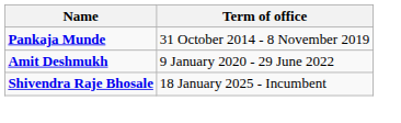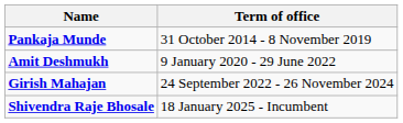 <table class="wikitable">
 <tr>
 <th>Name</th>
 <th>Term of office</th>
 </tr>
 <tr>
 <td><strong><a href='#'>Pankaja Munde</a></strong></td>
 <td>31 October 2014 - 8 November 2019</td>
 </tr>
 <tr>
 <td><strong><a href='#'>Amit Deshmukh</a></strong></td>
 <td>9 January 2020 - 29 June 2022</td>
 </tr>
 <tr>
+<td><strong><a href='#'>Girish Mahajan</a></strong></td>
+<td>24 September 2022 - 26 November 2024</td>
+</tr>
+<tr>
 <td><strong><a href='#'>Shivendra Raje Bhosale</a></strong></td>
 <td>18 January 2025 - Incumbent</td>
 </tr>
 </table>
